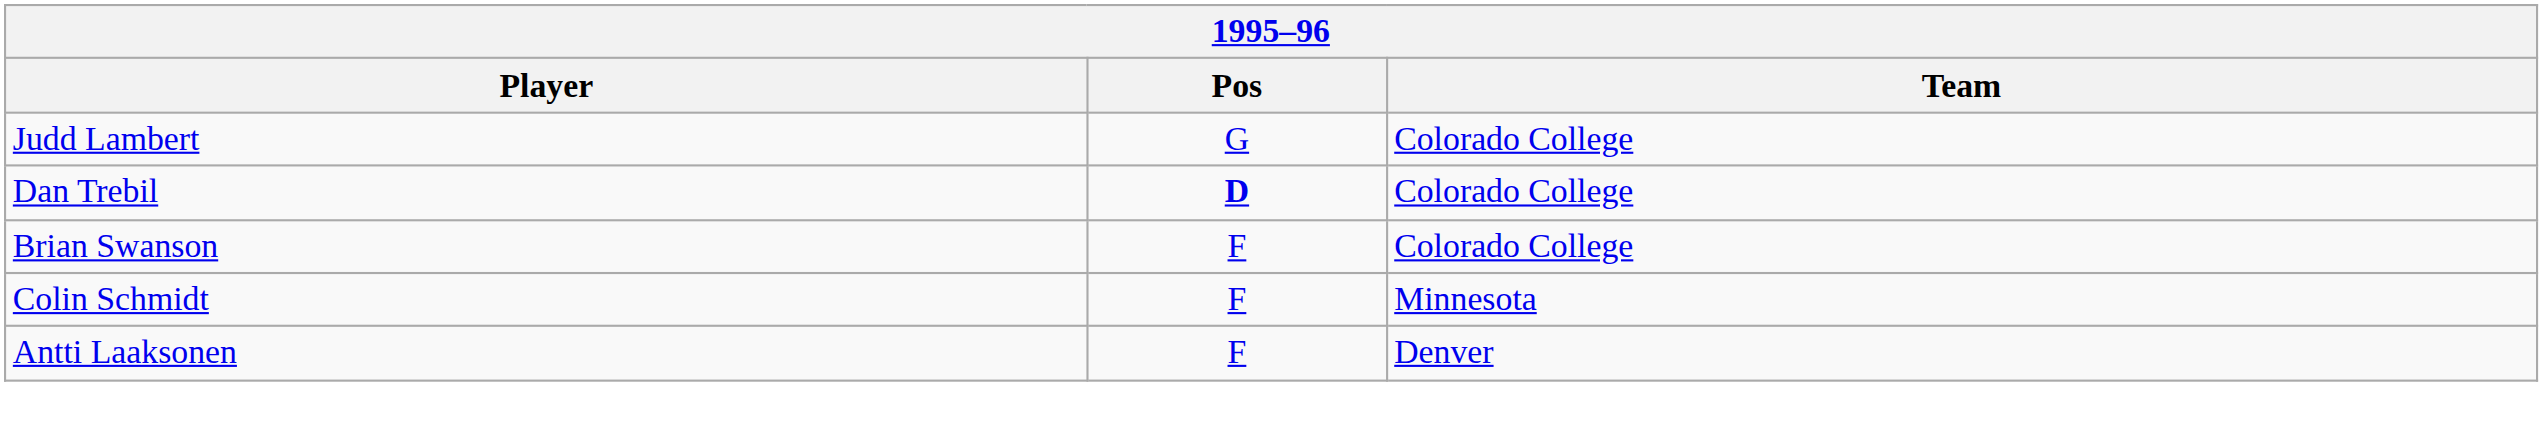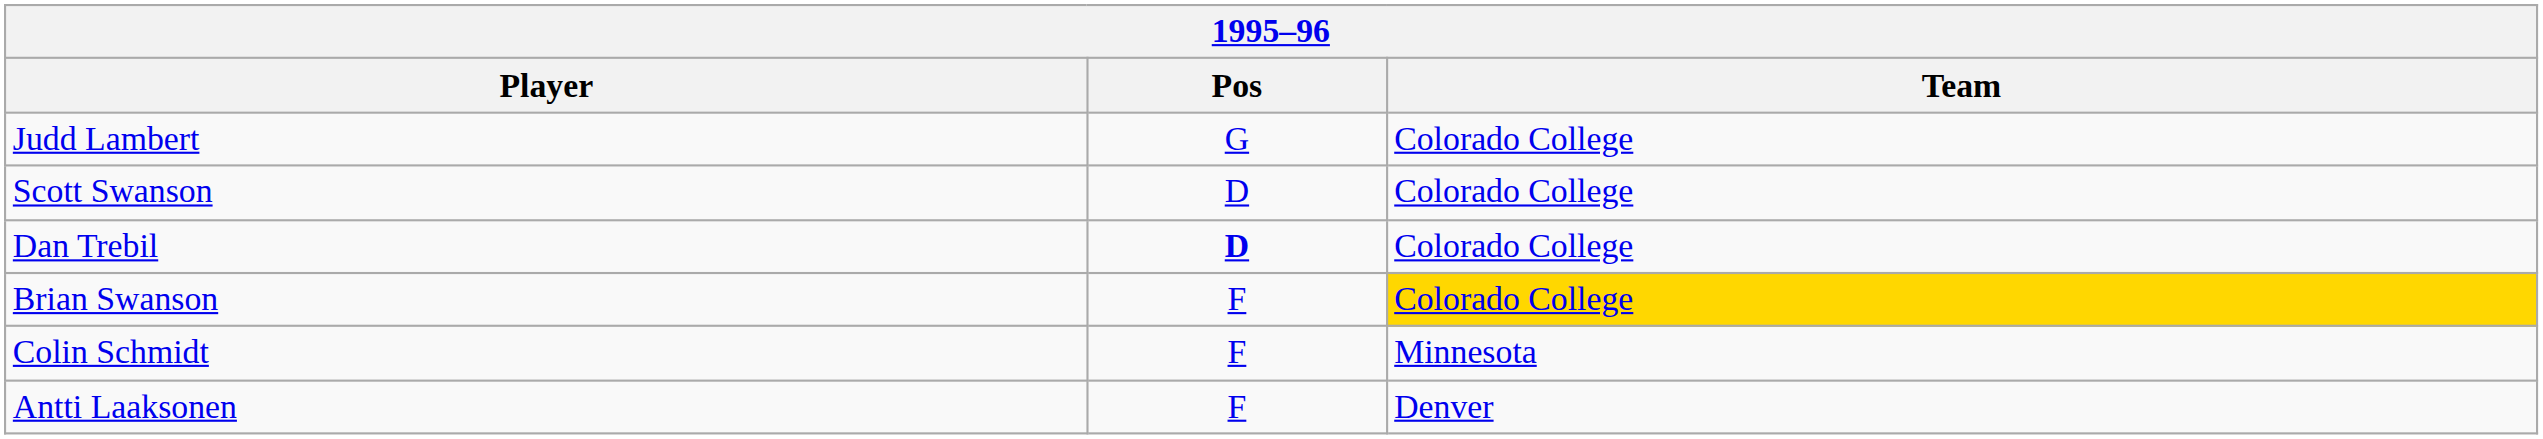 <table class="wikitable" width=95%>
 <tr>
 <th colspan=3><a href='#'>1995–96</a></th>
 </tr>
 <tr>
 <th>Player</th>
 <th>Pos</th>
 <th>Team</th>
 </tr>
 <tr>
 <td><a href='#'>Judd Lambert</a></td>
 <td align=center><a href='#'>G</a></td>
 <td><a href='#'>Colorado College</a></td>
 </tr>
 <tr>
+<td><a href='#'>Scott Swanson</a></td>
+<td align=center><a href='#'>D</a></td>
+<td><a href='#'>Colorado College</a></td>
+</tr>
+<tr>
 <td><a href='#'>Dan Trebil</a></td>
 <td align=center><strong><a href='#'>D</a></strong></td>
 <td><a href='#'>Colorado College</a></td>
 </tr>
 <tr>
 <td><a href='#'>Brian Swanson</a></td>
 <td align=center><a href='#'>F</a></td>
-<td><a href='#'>Colorado College</a></td>
+<td style="background: gold;"><a href='#'>Colorado College</a></td>
 </tr>
 <tr>
 <td><a href='#'>Colin Schmidt</a></td>
 <td align=center><a href='#'>F</a></td>
 <td><a href='#'>Minnesota</a></td>
 </tr>
 <tr>
 <td><a href='#'>Antti Laaksonen</a></td>
 <td align=center><a href='#'>F</a></td>
 <td><a href='#'>Denver</a></td>
 </tr>
 </table>
